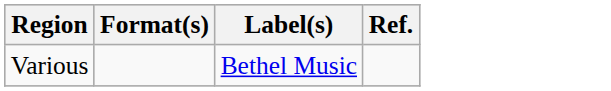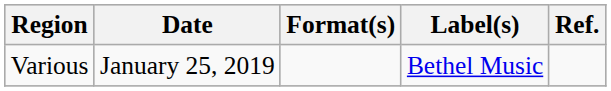 <table class="wikitable plainrowheaders">
 <tr>
 <th scope="col">Region</th>
+<th scope="col">Date</th>
 <th scope="col">Format(s)</th>
 <th scope="col">Label(s)</th>
 <th scope="col">Ref.</th>
 </tr>
 <tr>
 <td>Various</td>
+<td>January 25, 2019</td>
 <td></td>
 <td><a href='#'>Bethel Music</a></td>
 <td></td>
 </tr>
 </table>
